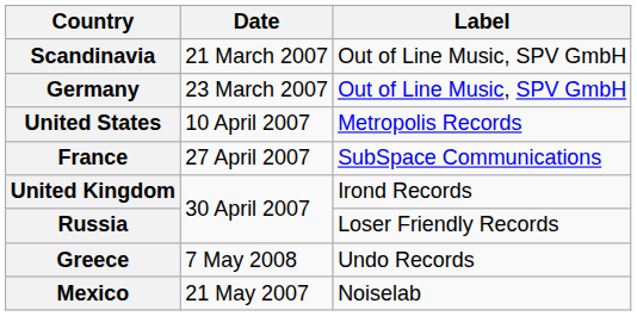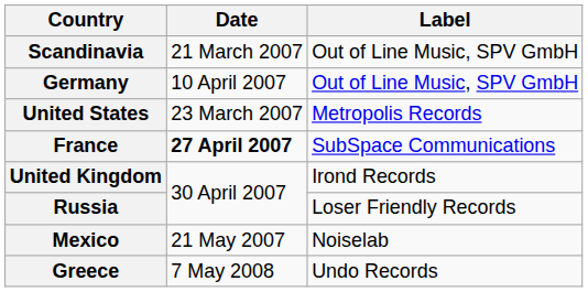 <table class="wikitable plainrowheaders">
 <tr>
 <th scope="col">Country</th>
 <th scope="col">Date</th>
 <th scope="col">Label</th>
 </tr>
 <tr>
 <th scope="row">Scandinavia</th>
 <td>21 March 2007</td>
 <td>Out of Line Music, SPV GmbH</td>
 </tr>
 <tr>
 <th scope="row">Germany</th>
-<td>23 March 2007</td>
+<td>10 April 2007</td>
 <td><a href='#'>Out of Line Music</a>, <a href='#'>SPV GmbH</a></td>
 </tr>
 <tr>
 <th scope="row">United States</th>
-<td>10 April 2007</td>
+<td>23 March 2007</td>
 <td><a href='#'>Metropolis Records</a></td>
 </tr>
 <tr>
 <th scope="row">France</th>
-<td>27 April 2007</td>
+<td><strong>27 April 2007</strong></td>
 <td><a href='#'>SubSpace Communications</a></td>
 </tr>
 <tr>
 <th scope="row">United Kingdom</th>
 <td rowspan="2">30 April 2007</td>
 <td>Irond Records</td>
 </tr>
 <tr>
 <th scope="row">Russia</th>
 <td>Loser Friendly Records</td>
 </tr>
 <tr>
+<th scope="row">Mexico</th>
+<td>21 May 2007</td>
+<td>Noiselab</td>
+</tr>
+<tr>
 <th scope="row">Greece</th>
 <td>7 May 2008</td>
 <td>Undo Records</td>
 </tr>
-<tr>
-<th scope="row">Mexico</th>
-<td>21 May 2007</td>
-<td>Noiselab</td>
-</tr>
 </table>
